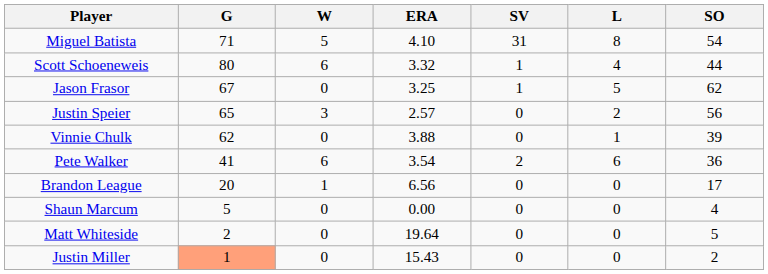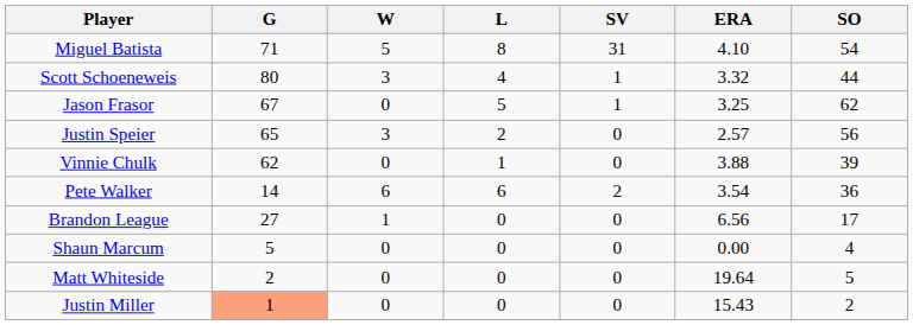 <table class="wikitable sortable">
 <tr>
 <th bgcolor="#DDDDFF" width="16%">Player</th>
 <th bgcolor="#DDDDFF" width="9%">G</th>
 <th bgcolor="#DDDDFF" width="9%">W</th>
+<th bgcolor="#DDDDFF" width="9%">L</th>
+<th bgcolor="#DDDDFF" width="9%">SV</th>
 <th bgcolor="#DDDDFF" width="9%">ERA</th>
-<th bgcolor="#DDDDFF" width="9%">SV</th>
-<th bgcolor="#DDDDFF" width="9%">L</th>
 <th bgcolor="#DDDDFF" width="9%">SO</th>
 </tr>
 <tr align="center">
 <td><a href='#'>Miguel Batista</a></td>
 <td>71</td>
 <td>5</td>
+<td>8</td>
+<td>31</td>
 <td>4.10</td>
-<td>31</td>
-<td>8</td>
 <td>54</td>
 </tr>
 <tr align=center>
 <td><a href='#'>Scott Schoeneweis</a></td>
 <td>80</td>
-<td>6</td>
+<td>3</td>
+<td>4</td>
+<td>1</td>
 <td>3.32</td>
-<td>1</td>
-<td>4</td>
 <td>44</td>
 </tr>
 <tr align=center>
 <td><a href='#'>Jason Frasor</a></td>
 <td>67</td>
 <td>0</td>
+<td>5</td>
+<td>1</td>
 <td>3.25</td>
-<td>1</td>
-<td>5</td>
 <td>62</td>
 </tr>
 <tr align=center>
 <td><a href='#'>Justin Speier</a></td>
 <td>65</td>
 <td>3</td>
+<td>2</td>
+<td>0</td>
 <td>2.57</td>
-<td>0</td>
-<td>2</td>
 <td>56</td>
 </tr>
 <tr align=center>
 <td><a href='#'>Vinnie Chulk</a></td>
 <td>62</td>
 <td>0</td>
+<td>1</td>
+<td>0</td>
 <td>3.88</td>
-<td>0</td>
-<td>1</td>
 <td>39</td>
 </tr>
 <tr align=center>
 <td><a href='#'>Pete Walker</a></td>
-<td>41</td>
+<td>14</td>
 <td>6</td>
+<td>6</td>
+<td>2</td>
 <td>3.54</td>
-<td>2</td>
-<td>6</td>
 <td>36</td>
 </tr>
 <tr align=center>
 <td><a href='#'>Brandon League</a></td>
-<td>20</td>
+<td>27</td>
 <td>1</td>
-<td>6.56</td>
 <td>0</td>
 <td>0</td>
+<td>6.56</td>
 <td>17</td>
 </tr>
 <tr align=center>
 <td><a href='#'>Shaun Marcum</a></td>
 <td>5</td>
 <td>0</td>
-<td>0.00</td>
 <td>0</td>
 <td>0</td>
+<td>0.00</td>
 <td>4</td>
 </tr>
 <tr align=center>
 <td><a href='#'>Matt Whiteside</a></td>
 <td>2</td>
 <td>0</td>
-<td>19.64</td>
 <td>0</td>
 <td>0</td>
+<td>19.64</td>
 <td>5</td>
 </tr>
 <tr align=center>
 <td><a href='#'>Justin Miller</a></td>
 <td style="background: lightsalmon;">1</td>
 <td>0</td>
-<td>15.43</td>
 <td>0</td>
 <td>0</td>
+<td>15.43</td>
 <td>2</td>
 </tr>
 </table>
